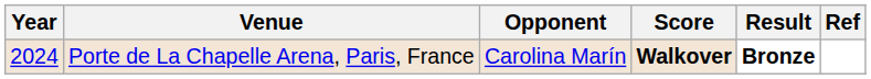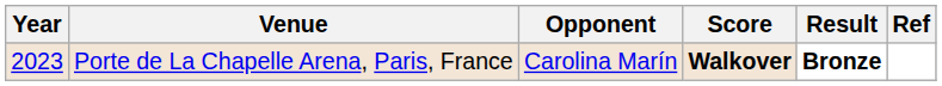 <table class="sortable wikitable" style="font-size: 90%;">
 <tr>
 <th>Year</th>
 <th>Venue</th>
 <th>Opponent</th>
 <th>Score</th>
 <th>Result</th>
 <th>Ref</th>
 </tr>
 <tr style="background:#F3E6D7">
-<td align="center"><a href='#'>2024</a></td>
+<td align="center"><a href='#'>2023</a></td>
 <td align="left"><a href='#'>Porte de La Chapelle Arena</a>, <a href='#'>Paris</a>, France</td>
 <td align="left"> <a href='#'>Carolina Marín</a></td>
 <td align="left"><strong>Walkover</strong></td>
 <td style="text-align:left; background:white"> <strong>Bronze</strong></td>
 <td style="text-align:center; background:white"></td>
 </tr>
 </table>
